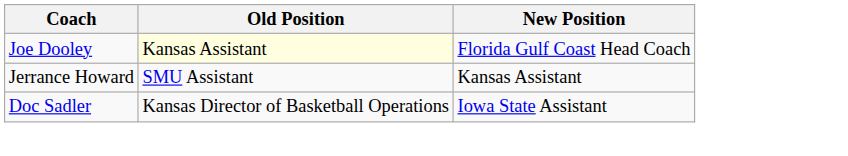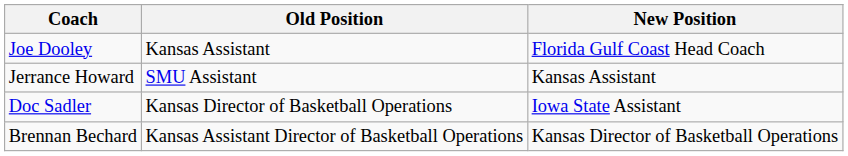 <table class="wikitable">
 <tr>
 <th>Coach</th>
 <th>Old Position</th>
 <th>New Position</th>
 </tr>
 <tr>
 <td><a href='#'>Joe Dooley</a></td>
-<td style="background: lightyellow;">Kansas Assistant</td>
+<td>Kansas Assistant</td>
 <td><a href='#'>Florida Gulf Coast</a> Head Coach</td>
 </tr>
 <tr>
 <td>Jerrance Howard</td>
 <td><a href='#'>SMU</a> Assistant</td>
 <td>Kansas Assistant</td>
 </tr>
 <tr>
 <td><a href='#'>Doc Sadler</a></td>
 <td>Kansas Director of Basketball Operations</td>
 <td><a href='#'>Iowa State</a> Assistant</td>
 </tr>
+<tr>
+<td>Brennan Bechard</td>
+<td>Kansas Assistant Director of Basketball Operations</td>
+<td>Kansas Director of Basketball Operations</td>
+</tr>
 </table>
